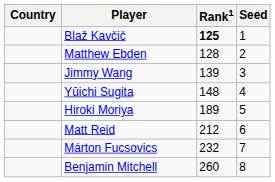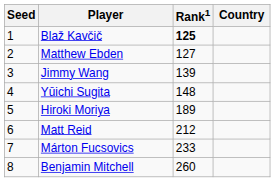 <table class="sortable wikitable">
 <tr>
-<th width="70">Country</th>
+<th>Seed</th>
 <th width="175">Player</th>
 <th>Rank<sup>1</sup></th>
-<th>Seed</th>
+<th width="70">Country</th>
 </tr>
 <tr>
-<td></td>
+<td>1</td>
 <td><a href='#'>Blaž Kavčič</a></td>
 <td><strong>125</strong></td>
-<td>1</td>
+<td></td>
 </tr>
 <tr>
+<td>2</td>
+<td><a href='#'>Matthew Ebden</a></td>
+<td>127</td>
 <td></td>
-<td><a href='#'>Matthew Ebden</a></td>
-<td>128</td>
-<td>2</td>
 </tr>
 <tr>
-<td></td>
+<td>3</td>
 <td><a href='#'>Jimmy Wang</a></td>
 <td>139</td>
-<td>3</td>
+<td></td>
 </tr>
 <tr>
-<td></td>
+<td>4</td>
 <td><a href='#'>Yūichi Sugita</a></td>
 <td>148</td>
-<td>4</td>
+<td></td>
 </tr>
 <tr>
-<td></td>
+<td>5</td>
 <td><a href='#'>Hiroki Moriya</a></td>
 <td>189</td>
-<td>5</td>
+<td></td>
 </tr>
 <tr>
-<td></td>
+<td>6</td>
 <td><a href='#'>Matt Reid</a></td>
 <td>212</td>
-<td>6</td>
+<td></td>
 </tr>
 <tr>
+<td>7</td>
+<td><a href='#'>Márton Fucsovics</a></td>
+<td>233</td>
 <td></td>
-<td><a href='#'>Márton Fucsovics</a></td>
-<td>232</td>
-<td>7</td>
 </tr>
 <tr>
-<td></td>
+<td>8</td>
 <td><a href='#'>Benjamin Mitchell</a></td>
 <td>260</td>
-<td>8</td>
+<td></td>
 </tr>
 </table>
